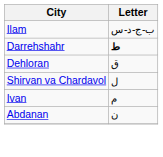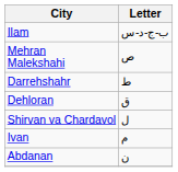 <table class="wikitable" border="1">
 <tr>
 <th>City</th>
 <th>Letter</th>
 </tr>
 <tr>
 <td><a href='#'>Ilam</a></td>
 <td>ب-ج-د-س</td>
 </tr>
 <tr>
+<td><a href='#'>Mehran</a><br><a href='#'>Malekshahi</a></td>
+<td>ص</td>
+</tr>
+<tr>
 <td><a href='#'>Darrehshahr</a></td>
-<td><strong>ط</strong></td>
+<td>ط</td>
 </tr>
 <tr>
 <td><a href='#'>Dehloran</a></td>
 <td>ق</td>
 </tr>
 <tr>
 <td><a href='#'>Shirvan va Chardavol</a></td>
 <td>ل</td>
 </tr>
 <tr>
 <td><a href='#'>Ivan</a></td>
 <td>م</td>
 </tr>
 <tr>
 <td><a href='#'>Abdanan</a></td>
 <td>ن</td>
 </tr>
 <tr>
 </tr>
 </table>
